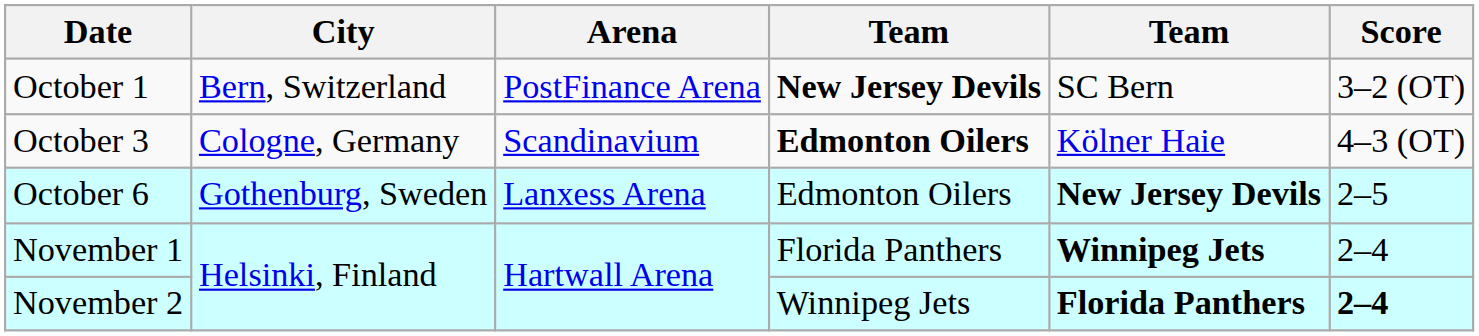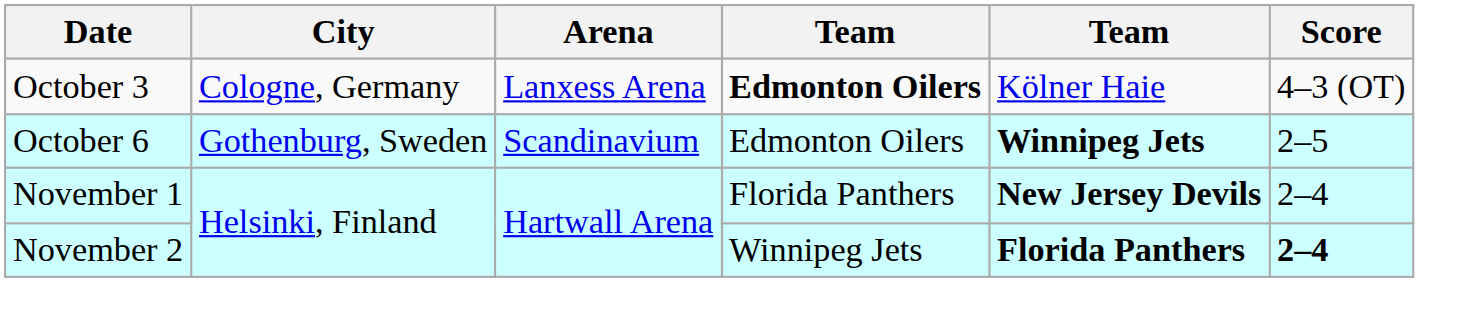 <table class="wikitable">
 <tr>
 <th>Date</th>
 <th>City</th>
 <th>Arena</th>
 <th>Team</th>
 <th>Team</th>
 <th>Score</th>
 </tr>
 <tr>
-<td>October 1</td>
-<td><a href='#'>Bern</a>, Switzerland</td>
-<td><a href='#'>PostFinance Arena</a></td>
-<td><strong>New Jersey Devils</strong></td>
-<td>SC Bern</td>
-<td>3–2 (OT)</td>
-</tr>
-<tr>
 <td>October 3</td>
 <td><a href='#'>Cologne</a>, Germany</td>
-<td><a href='#'>Scandinavium</a></td>
+<td><a href='#'>Lanxess Arena</a></td>
 <td><strong>Edmonton Oilers</strong></td>
 <td><a href='#'>Kölner Haie</a></td>
 <td>4–3 (OT)</td>
 </tr>
 <tr bgcolor="#ccffff">
 <td>October 6</td>
 <td><a href='#'>Gothenburg</a>, Sweden</td>
-<td><a href='#'>Lanxess Arena</a></td>
+<td><a href='#'>Scandinavium</a></td>
 <td>Edmonton Oilers</td>
-<td><strong>New Jersey Devils</strong></td>
+<td><strong>Winnipeg Jets</strong></td>
 <td>2–5</td>
 </tr>
 <tr bgcolor="#ccffff">
 <td>November 1</td>
 <td rowspan="2"><a href='#'>Helsinki</a>, Finland</td>
 <td rowspan="2"><a href='#'>Hartwall Arena</a></td>
 <td>Florida Panthers</td>
-<td><strong>Winnipeg Jets</strong></td>
+<td><strong>New Jersey Devils</strong></td>
 <td>2–4</td>
 </tr>
 <tr bgcolor="#ccffff">
 <td>November 2</td>
 <td>Winnipeg Jets</td>
 <td><strong>Florida Panthers</strong></td>
 <td><strong>2–4</strong></td>
 </tr>
 </table>
